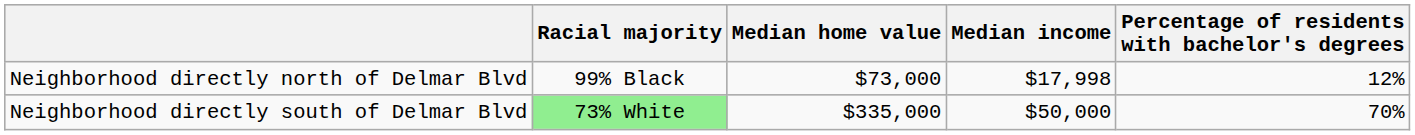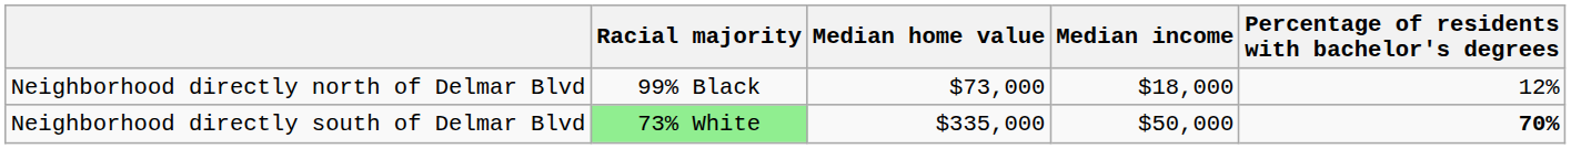 <table class="wikitable">
 <tr>
 <th></th>
 <th>Racial majority</th>
 <th>Median home value</th>
 <th>Median income</th>
 <th>Percentage of residents<br> with bachelor's degrees</th>
 </tr>
 <tr>
 <td>Neighborhood directly north of Delmar Blvd</td>
 <td align=center>99% Black</td>
 <td align=right>$73,000</td>
-<td align=right>$17,998</td>
+<td align=right>$18,000</td>
 <td align=right>12%</td>
 </tr>
 <tr>
 <td>Neighborhood directly south of Delmar Blvd</td>
 <td align=center style="background: lightgreen;">73% White</td>
 <td align=right>$335,000</td>
 <td align=right>$50,000</td>
-<td align=right>70%</td>
+<td align=right><strong>70%</strong></td>
 </tr>
 </table>
